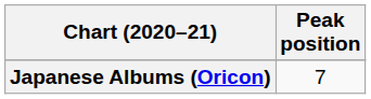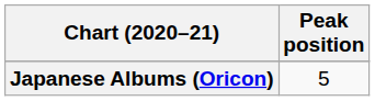 <table class="wikitable sortable plainrowheaders" style="text-align:center;">
 <tr>
 <th scope="col">Chart (2020–21)</th>
 <th scope="col">Peak<br>position</th>
 </tr>
 <tr>
 </tr>
 <tr>
 <th scope="row">Japanese Albums (<a href='#'>Oricon</a>)</th>
-<td>7</td>
+<td>5</td>
 </tr>
 </table>
